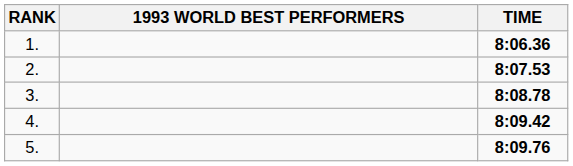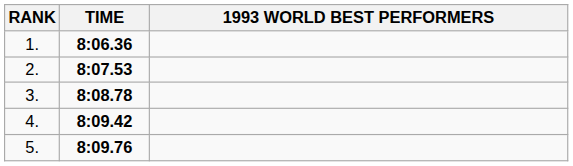 <table class="wikitable" style="border-collapse: collapse; font-size: 90%;">
 <tr>
 <th>RANK</th>
+<th align="center" style="width: 5em">TIME</th>
 <th align="center" style="width: 25em">1993 WORLD BEST PERFORMERS</th>
-<th align="center" style="width: 5em">TIME</th>
 </tr>
 <tr>
 <td align="center">1.</td>
+<td align="center"><strong>8:06.36</strong></td>
 <td></td>
-<td align="center"><strong>8:06.36</strong></td>
 </tr>
 <tr>
 <td align="center">2.</td>
+<td align="center"><strong>8:07.53</strong></td>
 <td></td>
-<td align="center"><strong>8:07.53</strong></td>
 </tr>
 <tr>
 <td align="center">3.</td>
+<td align="center"><strong>8:08.78</strong></td>
 <td></td>
-<td align="center"><strong>8:08.78</strong></td>
 </tr>
 <tr>
 <td align="center">4.</td>
+<td align="center"><strong>8:09.42</strong></td>
 <td></td>
-<td align="center"><strong>8:09.42</strong></td>
 </tr>
 <tr>
 <td align="center">5.</td>
+<td align="center"><strong>8:09.76</strong></td>
 <td></td>
-<td align="center"><strong>8:09.76</strong></td>
 </tr>
 </table>
